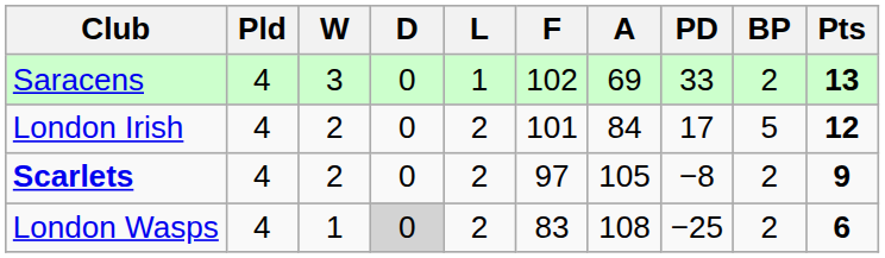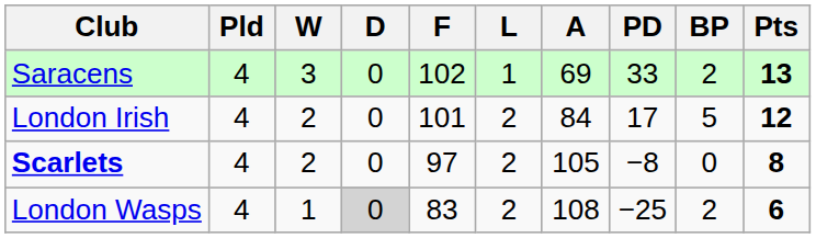 <table class="wikitable" style="text-align:center">
 <tr>
 <th>Club</th>
 <th width=30>Pld</th>
 <th width=30>W</th>
 <th width=30>D</th>
+<th width=30>F</th>
 <th width=30>L</th>
-<th width=30>F</th>
 <th width=30>A</th>
 <th width=30>PD</th>
 <th width=30>BP</th>
 <th width=30>Pts</th>
 </tr>
 <tr bgcolor="#ccffcc">
 <td align=left><a href='#'>Saracens</a></td>
 <td>4</td>
 <td>3</td>
 <td>0</td>
+<td>102</td>
 <td>1</td>
-<td>102</td>
 <td>69</td>
 <td>33</td>
 <td>2</td>
 <td><strong>13</strong></td>
 </tr>
 <tr>
 <td align=left><a href='#'>London Irish</a></td>
 <td>4</td>
 <td>2</td>
 <td>0</td>
+<td>101</td>
 <td>2</td>
-<td>101</td>
 <td>84</td>
 <td>17</td>
 <td>5</td>
 <td><strong>12</strong></td>
 </tr>
 <tr>
 <td align=left><strong><a href='#'>Scarlets</a></strong></td>
 <td>4</td>
 <td>2</td>
 <td>0</td>
+<td>97</td>
 <td>2</td>
-<td>97</td>
 <td>105</td>
 <td>−8</td>
-<td>2</td>
-<td><strong>9</strong></td>
+<td>0</td>
+<td><strong>8</strong></td>
 </tr>
 <tr>
 <td align=left><a href='#'>London Wasps</a></td>
 <td>4</td>
 <td>1</td>
 <td style="background: lightgrey;">0</td>
+<td>83</td>
 <td>2</td>
-<td>83</td>
 <td>108</td>
 <td>−25</td>
 <td>2</td>
 <td><strong>6</strong></td>
 </tr>
 </table>
